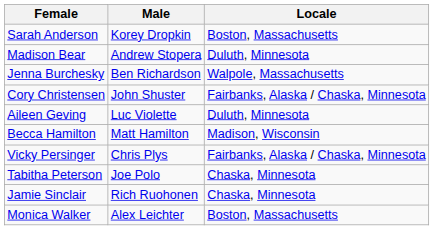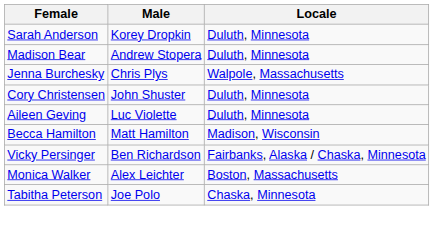 <table class="wikitable">
 <tr>
 <th scope="col">Female</th>
 <th scope="col">Male</th>
 <th scope="col">Locale</th>
 </tr>
 <tr>
 <td><a href='#'>Sarah Anderson</a></td>
 <td><a href='#'>Korey Dropkin</a></td>
-<td> <a href='#'>Boston</a>, <a href='#'>Massachusetts</a></td>
+<td> <a href='#'>Duluth</a>, <a href='#'>Minnesota</a></td>
 </tr>
 <tr>
 <td><a href='#'>Madison Bear</a></td>
 <td><a href='#'>Andrew Stopera</a></td>
 <td> <a href='#'>Duluth</a>, <a href='#'>Minnesota</a></td>
 </tr>
 <tr>
 <td><a href='#'>Jenna Burchesky</a></td>
-<td><a href='#'>Ben Richardson</a></td>
+<td><a href='#'>Chris Plys</a></td>
 <td> <a href='#'>Walpole</a>, <a href='#'>Massachusetts</a></td>
 </tr>
 <tr>
 <td><a href='#'>Cory Christensen</a></td>
 <td><a href='#'>John Shuster</a></td>
-<td> <a href='#'>Fairbanks</a>, <a href='#'>Alaska</a> /  <a href='#'>Chaska</a>, <a href='#'>Minnesota</a></td>
+<td> <a href='#'>Duluth</a>, <a href='#'>Minnesota</a></td>
 </tr>
 <tr>
 <td><a href='#'>Aileen Geving</a></td>
 <td><a href='#'>Luc Violette</a></td>
 <td> <a href='#'>Duluth</a>, <a href='#'>Minnesota</a></td>
 </tr>
 <tr>
 <td><a href='#'>Becca Hamilton</a></td>
 <td><a href='#'>Matt Hamilton</a></td>
 <td> <a href='#'>Madison</a>, <a href='#'>Wisconsin</a></td>
 </tr>
 <tr>
 <td><a href='#'>Vicky Persinger</a></td>
-<td><a href='#'>Chris Plys</a></td>
+<td><a href='#'>Ben Richardson</a></td>
 <td> <a href='#'>Fairbanks</a>, <a href='#'>Alaska</a> /  <a href='#'>Chaska</a>, <a href='#'>Minnesota</a></td>
+</tr>
+<tr>
+<td><a href='#'>Monica Walker</a></td>
+<td><a href='#'>Alex Leichter</a></td>
+<td> <a href='#'>Boston</a>, <a href='#'>Massachusetts</a></td>
 </tr>
 <tr>
 <td><a href='#'>Tabitha Peterson</a></td>
 <td><a href='#'>Joe Polo</a></td>
 <td> <a href='#'>Chaska</a>, <a href='#'>Minnesota</a></td>
 </tr>
-<tr>
-<td><a href='#'>Jamie Sinclair</a></td>
-<td><a href='#'>Rich Ruohonen</a></td>
-<td> <a href='#'>Chaska</a>, <a href='#'>Minnesota</a></td>
-</tr>
-<tr>
-<td><a href='#'>Monica Walker</a></td>
-<td><a href='#'>Alex Leichter</a></td>
-<td> <a href='#'>Boston</a>, <a href='#'>Massachusetts</a></td>
-</tr>
 </table>
